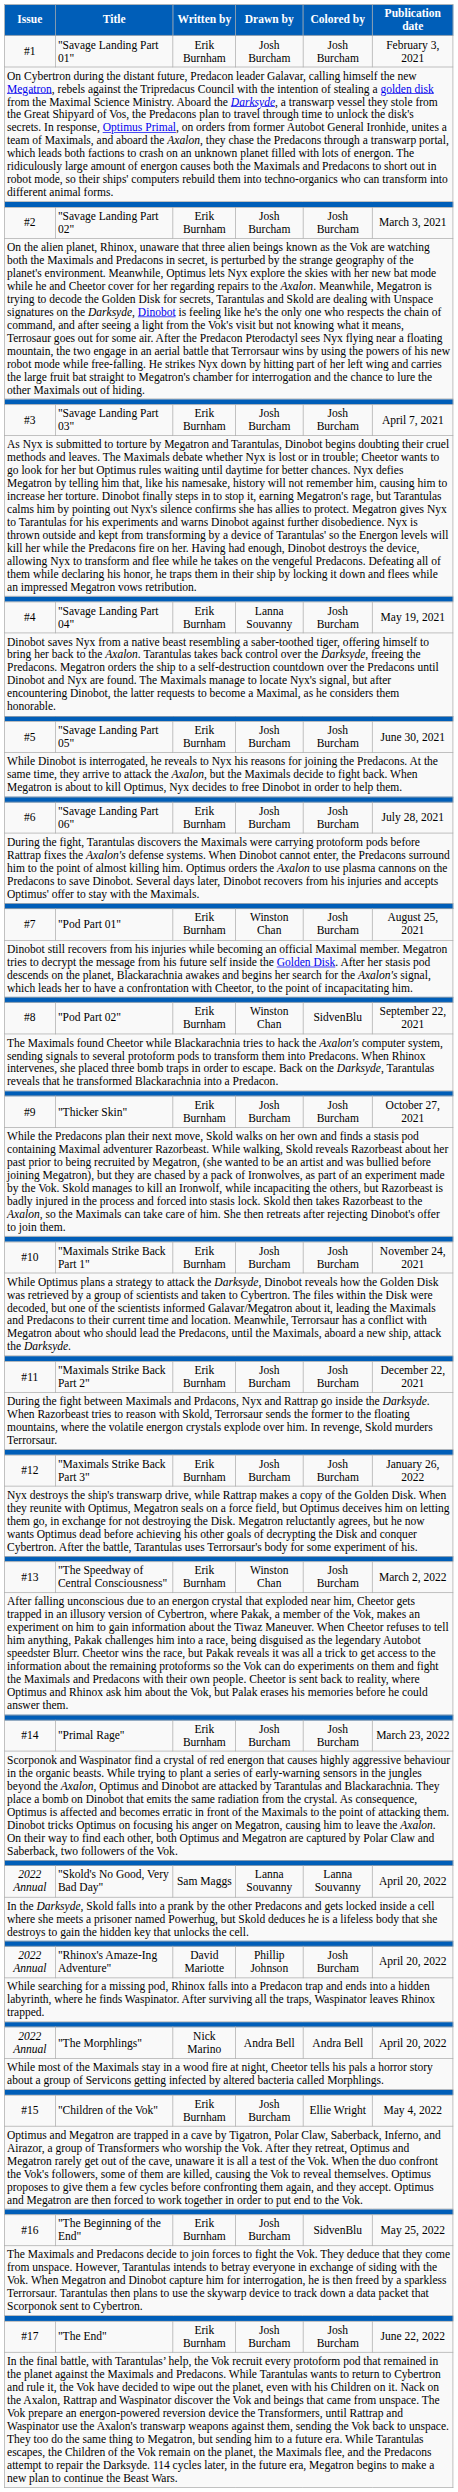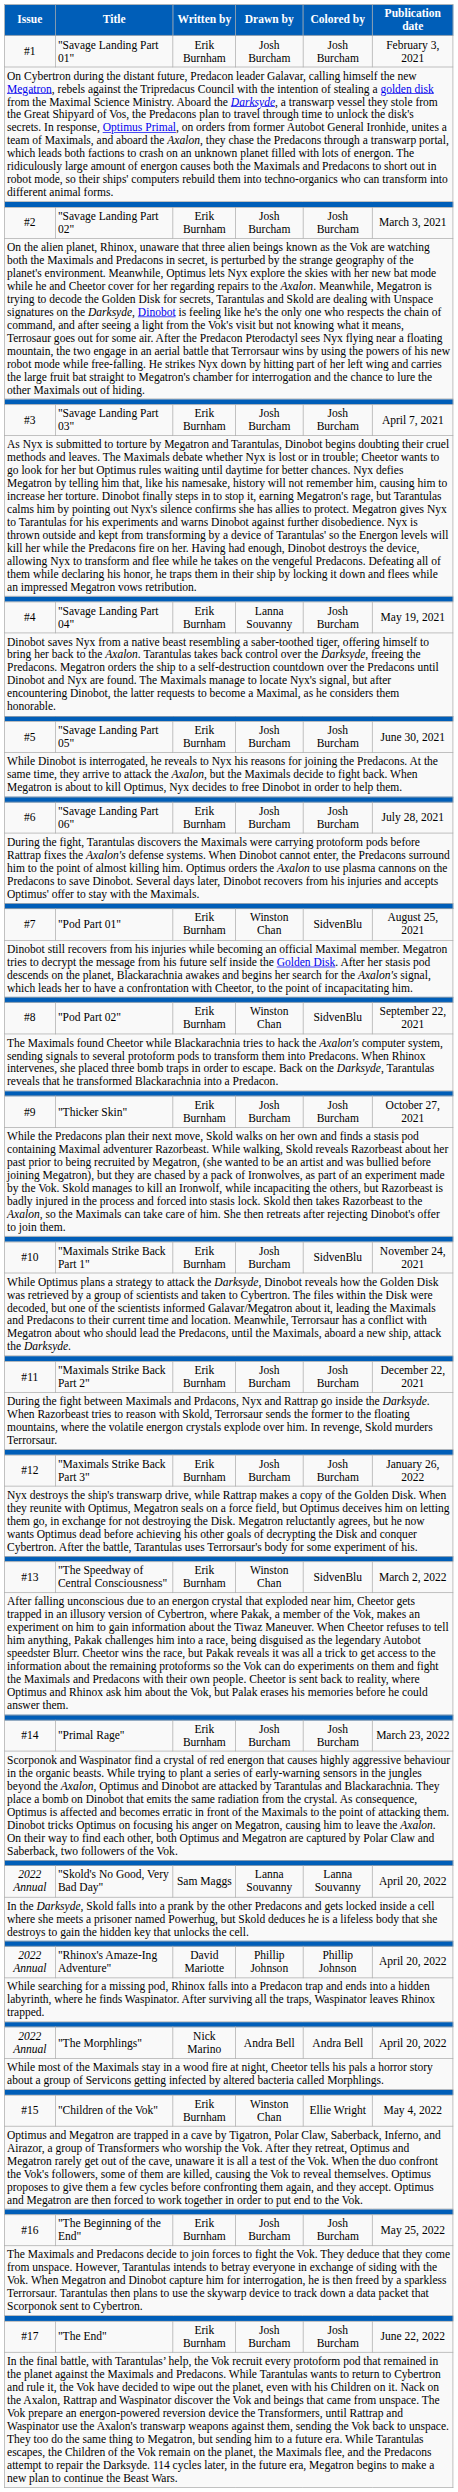 <table class="wikitable" style="text-align: center;" width="100%;">
 <tr>
 <th style="background:#005EB8; color:white">Issue</th>
 <th style="background:#005EB8; color:white">Title</th>
 <th style="background:#005EB8; color:white">Written by</th>
 <th style="background:#005EB8; color:white">Drawn by</th>
 <th style="background:#005EB8; color:white">Colored by</th>
 <th style="background:#005EB8; color:white">Publication date</th>
 </tr>
 <tr>
 <td>#1</td>
 <td style="text-align: left;">"Savage Landing Part 01"</td>
 <td>Erik Burnham</td>
 <td>Josh Burcham</td>
 <td>Josh Burcham</td>
 <td>February 3, 2021</td>
 </tr>
 <tr>
 <td colspan="6" style="text-align: left;">On Cybertron during the distant future, Predacon leader Galavar, calling himself the new <a href='#'>Megatron</a>, rebels against the Tripredacus Council with the intention of stealing a <a href='#'>golden disk</a> from the Maximal Science Ministry. Aboard the <em><a href='#'>Darksyde</a></em>, a transwarp vessel they stole from the Great Shipyard of Vos, the Predacons plan to travel through time to unlock the disk's secrets. In response, <a href='#'>Optimus Primal</a>, on orders from former Autobot General Ironhide, unites a team of Maximals, and aboard the <em>Axalon</em>, they chase the Predacons through a transwarp portal, which leads both factions to crash on an unknown planet filled with lots of energon. The ridiculously large amount of energon causes both the Maximals and Predacons to short out in robot mode, so their ships' computers rebuild them into techno-organics who can transform into different animal forms.</td>
 </tr>
 <tr>
 <th colspan="6" style="background:#005EB8"></th>
 </tr>
 <tr>
 <td>#2</td>
 <td style="text-align: left;">"Savage Landing Part 02"</td>
 <td>Erik Burnham</td>
 <td>Josh Burcham</td>
 <td>Josh Burcham</td>
 <td>March 3, 2021</td>
 </tr>
 <tr>
 <td colspan="6" style="text-align: left;">On the alien planet, Rhinox, unaware that three alien beings known as the Vok are watching both the Maximals and Predacons in secret, is perturbed by the strange geography of the planet's environment. Meanwhile, Optimus lets Nyx explore the skies with her new bat mode while he and Cheetor cover for her regarding repairs to the <em>Axalon</em>. Meanwhile, Megatron is trying to decode the Golden Disk for secrets, Tarantulas and Skold are dealing with Unspace signatures on the <em>Darksyde</em>, <a href='#'>Dinobot</a> is feeling like he's the only one who respects the chain of command, and after seeing a light from the Vok's visit but not knowing what it means, Terrosaur goes out for some air. After the Predacon Pterodactyl sees Nyx flying near a floating mountain, the two engage in an aerial battle that Terrorsaur wins by using the powers of his new robot mode while free-falling. He strikes Nyx down by hitting part of her left wing and carries the large fruit bat straight to Megatron's chamber for interrogation and the chance to lure the other Maximals out of hiding.</td>
 </tr>
 <tr>
 <th colspan="6" style="background:#005EB8"></th>
 </tr>
 <tr>
 <td>#3</td>
 <td style="text-align: left;">"Savage Landing Part 03"</td>
 <td>Erik Burnham</td>
 <td>Josh Burcham</td>
 <td>Josh Burcham</td>
 <td>April 7, 2021</td>
 </tr>
 <tr>
 <td colspan="6" style="text-align: left;">As Nyx is submitted to torture by Megatron and Tarantulas, Dinobot begins doubting their cruel methods and leaves. The Maximals debate whether Nyx is lost or in trouble; Cheetor wants to go look for her but Optimus rules waiting until daytime for better chances. Nyx defies Megatron by telling him that, like his namesake, history will not remember him, causing him to increase her torture. Dinobot finally steps in to stop it, earning Megatron's rage, but Tarantulas calms him by pointing out Nyx's silence confirms she has allies to protect. Megatron gives Nyx to Tarantulas for his experiments and warns Dinobot against further disobedience. Nyx is thrown outside and kept from transforming by a device of Tarantulas' so the Energon levels will kill her while the Predacons fire on her. Having had enough, Dinobot destroys the device, allowing Nyx to transform and flee while he takes on the vengeful Predacons. Defeating all of them while declaring his honor, he traps them in their ship by locking it down and flees while an impressed Megatron vows retribution.</td>
 </tr>
 <tr>
 <th colspan="6" style="background:#005EB8"></th>
 </tr>
 <tr>
 <td>#4</td>
 <td style="text-align: left;">"Savage Landing Part 04"</td>
 <td>Erik Burnham</td>
 <td>Lanna Souvanny</td>
 <td>Josh Burcham</td>
 <td>May 19, 2021</td>
 </tr>
 <tr>
 <td colspan="6" style="text-align: left;">Dinobot saves Nyx from a native beast resembling a saber-toothed tiger, offering himself to bring her back to the <em>Axalon</em>. Tarantulas takes back control over the <em>Darksyde</em>, freeing the Predacons. Megatron orders the ship to a self-destruction countdown over the Predacons until Dinobot and Nyx are found. The Maximals manage to locate Nyx's signal, but after encountering Dinobot, the latter requests to become a Maximal, as he considers them honorable.</td>
 </tr>
 <tr>
 <th colspan="6" style="background:#005EB8"></th>
 </tr>
 <tr>
 <td>#5</td>
 <td style="text-align: left;">"Savage Landing Part 05"</td>
 <td>Erik Burnham</td>
 <td>Josh Burcham</td>
 <td>Josh Burcham</td>
 <td>June 30, 2021</td>
 </tr>
 <tr>
 <td colspan="6" style="text-align: left;">While Dinobot is interrogated, he reveals to Nyx his reasons for joining the Predacons. At the same time, they arrive to attack the <em>Axalon</em>, but the Maximals decide to fight back. When Megatron is about to kill Optimus, Nyx decides to free Dinobot in order to help them.</td>
 </tr>
 <tr>
 <th colspan="6" style="background:#005EB8"></th>
 </tr>
 <tr>
 <td>#6</td>
 <td style="text-align: left;">"Savage Landing Part 06"</td>
 <td>Erik Burnham</td>
 <td>Josh Burcham</td>
 <td>Josh Burcham</td>
 <td>July 28, 2021</td>
 </tr>
 <tr>
 <td colspan="6" style="text-align: left;">During the fight, Tarantulas discovers the Maximals were carrying protoform pods before Rattrap fixes the <em>Axalon's</em> defense systems. When Dinobot cannot enter, the Predacons surround him to the point of almost killing him. Optimus orders the <em>Axalon</em> to use plasma cannons on the Predacons to save Dinobot. Several days later, Dinobot recovers from his injuries and accepts Optimus' offer to stay with the Maximals.</td>
 </tr>
 <tr>
 <th colspan="6" style="background:#005EB8"></th>
 </tr>
 <tr>
 <td>#7</td>
 <td style="text-align: left;">"Pod Part 01"</td>
 <td>Erik Burnham</td>
 <td>Winston Chan</td>
-<td>Josh Burcham</td>
+<td>SidvenBlu</td>
 <td>August 25, 2021</td>
 </tr>
 <tr>
 <td colspan="6" style="text-align: left;">Dinobot still recovers from his injuries while becoming an official Maximal member. Megatron tries to decrypt the message from his future self inside the <a href='#'>Golden Disk</a>. After her stasis pod descends on the planet, Blackarachnia awakes and begins her search for the <em>Axalon's</em> signal, which leads her to have a confrontation with Cheetor, to the point of incapacitating him.</td>
 </tr>
 <tr>
 <th colspan="6" style="background:#005EB8"></th>
 </tr>
 <tr>
 <td>#8</td>
 <td style="text-align: left;">"Pod Part 02"</td>
 <td>Erik Burnham</td>
 <td>Winston Chan</td>
 <td>SidvenBlu</td>
 <td>September 22, 2021</td>
 </tr>
 <tr>
 <td colspan="6" style="text-align: left;">The Maximals found Cheetor while Blackarachnia tries to hack the <em>Axalon's</em> computer system, sending signals to several protoform pods to transform them into Predacons. When Rhinox intervenes, she placed three bomb traps in order to escape. Back on the <em>Darksyde</em>, Tarantulas reveals that he transformed Blackarachnia into a Predacon.</td>
 </tr>
 <tr>
 <th colspan="6" style="background:#005EB8"></th>
 </tr>
 <tr>
 <td>#9</td>
 <td style="text-align: left;">"Thicker Skin"</td>
 <td>Erik Burnham</td>
 <td>Josh Burcham</td>
 <td>Josh Burcham</td>
 <td>October 27, 2021</td>
 </tr>
 <tr>
 <td colspan="6" style="text-align: left;">While the Predacons plan their next move, Skold walks on her own and finds a stasis pod containing Maximal adventurer Razorbeast. While walking, Skold reveals Razorbeast about her past prior to being recruited by Megatron, (she wanted to be an artist and was bullied before joining Megatron), but they are chased by a pack of Ironwolves, as part of an experiment made by the Vok. Skold manages to kill an Ironwolf, while incapaciting the others, but Razorbeast is badly injured in the process and forced into stasis lock. Skold then takes Razorbeast to the <em>Axalon</em>, so the Maximals can take care of him. She then retreats after rejecting Dinobot's offer to join them.</td>
 </tr>
 <tr>
 <th colspan="6" style="background:#005EB8"></th>
 </tr>
 <tr>
 <td>#10</td>
 <td style="text-align: left;">"Maximals Strike Back Part 1"</td>
 <td>Erik Burnham</td>
 <td>Josh Burcham</td>
-<td>Josh Burcham</td>
+<td>SidvenBlu</td>
 <td>November 24, 2021</td>
 </tr>
 <tr>
 <td colspan="6" style="text-align: left;">While Optimus plans a strategy to attack the <em>Darksyde</em>, Dinobot reveals how the Golden Disk was retrieved by a group of scientists and taken to Cybertron. The files within the Disk were decoded, but one of the scientists informed Galavar/Megatron about it, leading the Maximals and Predacons to their current time and location. Meanwhile, Terrorsaur has a conflict with Megatron about who should lead the Predacons, until the Maximals, aboard a new ship, attack the <em>Darksyde</em>.</td>
 </tr>
 <tr>
 <th colspan="6" style="background:#005EB8"></th>
 </tr>
 <tr>
 <td>#11</td>
 <td style="text-align: left;">"Maximals Strike Back Part 2"</td>
 <td>Erik Burnham</td>
 <td>Josh Burcham</td>
 <td>Josh Burcham</td>
 <td>December 22, 2021</td>
 </tr>
 <tr>
 <td colspan="6" style="text-align: left;">During the fight between Maximals and Prdacons, Nyx and Rattrap go inside the <em>Darksyde</em>. When Razorbeast tries to reason with Skold, Terrorsaur sends the former to the floating mountains, where the volatile energon crystals explode over him. In revenge, Skold murders Terrorsaur.</td>
 </tr>
 <tr>
 <th colspan="6" style="background:#005EB8"></th>
 </tr>
 <tr>
 <td>#12</td>
 <td style="text-align: left;">"Maximals Strike Back Part 3"</td>
 <td>Erik Burnham</td>
 <td>Josh Burcham</td>
 <td>Josh Burcham</td>
 <td>January 26, 2022</td>
 </tr>
 <tr>
 <td colspan="6" style="text-align: left;">Nyx destroys the ship's transwarp drive, while Rattrap makes a copy of the Golden Disk. When they reunite with Optimus, Megatron seals on a force field, but Optimus deceives him on letting them go, in exchange for not destroying the Disk. Megatron reluctantly agrees, but he now wants Optimus dead before achieving his other goals of decrypting the Disk and conquer Cybertron. After the battle, Tarantulas uses Terrorsaur's body for some experiment of his.</td>
 </tr>
 <tr>
 <th colspan="6" style="background:#005EB8"></th>
 </tr>
 <tr>
 <td>#13</td>
 <td style="text-align: left;">"The Speedway of Central Consciousness"</td>
 <td>Erik Burnham</td>
 <td>Winston Chan</td>
-<td>Josh Burcham</td>
+<td>SidvenBlu</td>
 <td>March 2, 2022</td>
 </tr>
 <tr>
 <td colspan="6" style="text-align: left;">After falling unconscious due to an energon crystal that exploded near him, Cheetor gets trapped in an illusory version of Cybertron, where Pakak, a member of the Vok, makes an experiment on him to gain information about the Tiwaz Maneuver. When Cheetor refuses to tell him anything, Pakak challenges him into a race, being disguised as the legendary Autobot speedster Blurr. Cheetor wins the race, but Pakak reveals it was all a trick to get access to the information about the remaining protoforms so the Vok can do experiments on them and fight the Maximals and Predacons with their own people. Cheetor is sent back to reality, where Optimus and Rhinox ask him about the Vok, but Palak erases his memories before he could answer them.</td>
 </tr>
 <tr>
 <th colspan="6" style="background:#005EB8"></th>
 </tr>
 <tr>
 <td>#14</td>
 <td style="text-align: left;">"Primal Rage"</td>
 <td>Erik Burnham</td>
 <td>Josh Burcham</td>
 <td>Josh Burcham</td>
 <td>March 23, 2022</td>
 </tr>
 <tr>
 <td colspan="6" style="text-align: left;">Scorponok and Waspinator find a crystal of red energon that causes highly aggressive behaviour in the organic beasts. While trying to plant a series of early-warning sensors in the jungles beyond the <em>Axalon</em>, Optimus and Dinobot are attacked by Tarantulas and Blackarachnia. They place a bomb on Dinobot that emits the same radiation from the crystal. As consequence, Optimus is affected and becomes erratic in front of the Maximals to the point of attacking them. Dinobot tricks Optimus on focusing his anger on Megatron, causing him to leave the <em>Axalon</em>. On their way to find each other, both Optimus and Megatron are captured by Polar Claw and Saberback, two followers of the Vok.</td>
 </tr>
 <tr>
 <th colspan="6" style="background:#005EB8"></th>
 </tr>
 <tr>
 <td><em>2022 Annual</em></td>
 <td style="text-align: left;">"Skold's No Good, Very Bad Day"</td>
 <td>Sam Maggs</td>
 <td>Lanna Souvanny</td>
 <td>Lanna Souvanny</td>
 <td>April 20, 2022</td>
 </tr>
 <tr>
 <td colspan="6" style="text-align: left;">In the <em>Darksyde</em>, Skold falls into a prank by the other Predacons and gets locked inside a cell where she meets a prisoner named Powerhug, but Skold deduces he is a lifeless body that she destroys to gain the hidden key that unlocks the cell.</td>
 </tr>
 <tr>
 <th colspan="6" style="background:#005EB8"></th>
 </tr>
 <tr>
 <td><em>2022 Annual</em></td>
 <td style="text-align: left;">"Rhinox's Amaze-Ing Adventure"</td>
 <td>David Mariotte</td>
 <td>Phillip Johnson</td>
-<td>Josh Burcham</td>
+<td>Phillip Johnson</td>
 <td>April 20, 2022</td>
 </tr>
 <tr>
 <td colspan="6" style="text-align: left;">While searching for a missing pod, Rhinox falls into a Predacon trap and ends into a hidden labyrinth, where he finds Waspinator. After surviving all the traps, Waspinator leaves Rhinox trapped.</td>
 </tr>
 <tr>
 <th colspan="6" style="background:#005EB8"></th>
 </tr>
 <tr>
 <td><em>2022 Annual</em></td>
 <td style="text-align: left;">"The Morphlings"</td>
 <td>Nick Marino</td>
 <td>Andra Bell</td>
 <td>Andra Bell</td>
 <td>April 20, 2022</td>
 </tr>
 <tr>
 <td colspan="6" style="text-align: left;">While most of the Maximals stay in a wood fire at night, Cheetor tells his pals a horror story about a group of Servicons getting infected by altered bacteria called Morphlings.</td>
 </tr>
 <tr>
 <th colspan="6" style="background:#005EB8"></th>
 </tr>
 <tr>
 <td>#15</td>
 <td style="text-align: left;">"Children of the Vok"</td>
 <td>Erik Burnham</td>
-<td>Josh Burcham</td>
+<td>Winston Chan</td>
 <td>Ellie Wright</td>
 <td>May 4, 2022</td>
 </tr>
 <tr>
 <td colspan="6" style="text-align: left;">Optimus and Megatron are trapped in a cave by Tigatron, Polar Claw, Saberback, Inferno, and Airazor, a group of Transformers who worship the Vok. After they retreat, Optimus and Megatron rarely get out of the cave, unaware it is all a test of the Vok. When the duo confront the Vok's followers, some of them are killed, causing the Vok to reveal themselves. Optimus proposes to give them a few cycles before confronting them again, and they accept. Optimus and Megatron are then forced to work together in order to put end to the Vok.</td>
 </tr>
 <tr>
 <th colspan="6" style="background:#005EB8"></th>
 </tr>
 <tr>
 <td>#16</td>
 <td style="text-align: left;">"The Beginning of the End"</td>
 <td>Erik Burnham</td>
 <td>Josh Burcham</td>
-<td>SidvenBlu</td>
+<td>Josh Burcham</td>
 <td>May 25, 2022</td>
 </tr>
 <tr>
 <td colspan="6" style="text-align: left;">The Maximals and Predacons decide to join forces to fight the Vok. They deduce that they come from unspace. However, Tarantulas intends to betray everyone in exchange of siding with the Vok. When Megatron and Dinobot capture him for interrogation, he is then freed by a sparkless Terrorsaur. Tarantulas then plans to use the skywarp device to track down a data packet that Scorponok sent to Cybertron.</td>
 </tr>
 <tr>
 <th colspan="6" style="background:#005EB8"></th>
 </tr>
 <tr>
 <td>#17</td>
 <td style="text-align: left;">"The End"</td>
 <td>Erik Burnham</td>
 <td>Josh Burcham</td>
 <td>Josh Burcham</td>
 <td>June 22, 2022</td>
 </tr>
 <tr>
 <td colspan="6" style="text-align: left;">In the final battle, with Tarantulas’ help, the Vok recruit every protoform pod that remained in the planet against the Maximals and Predacons. While Tarantulas wants to return to Cybertron and rule it, the Vok have decided to wipe out the planet, even with his Children on it. Nack on the Axalon, Rattrap and Waspinator discover the Vok and beings that came from unspace. The Vok prepare an energon-powered reversion device the Transformers, until Rattrap and Waspinator use the Axalon's transwarp weapons against them, sending the Vok back to unspace. They too do the same thing to Megatron, but sending him to a future era. While Tarantulas escapes, the Children of the Vok remain on the planet, the Maximals flee, and the Predacons attempt to repair the Darksyde. 114 cycles later, in the future era, Megatron begins to make a new plan to continue the Beast Wars.</td>
 </tr>
 </table>
